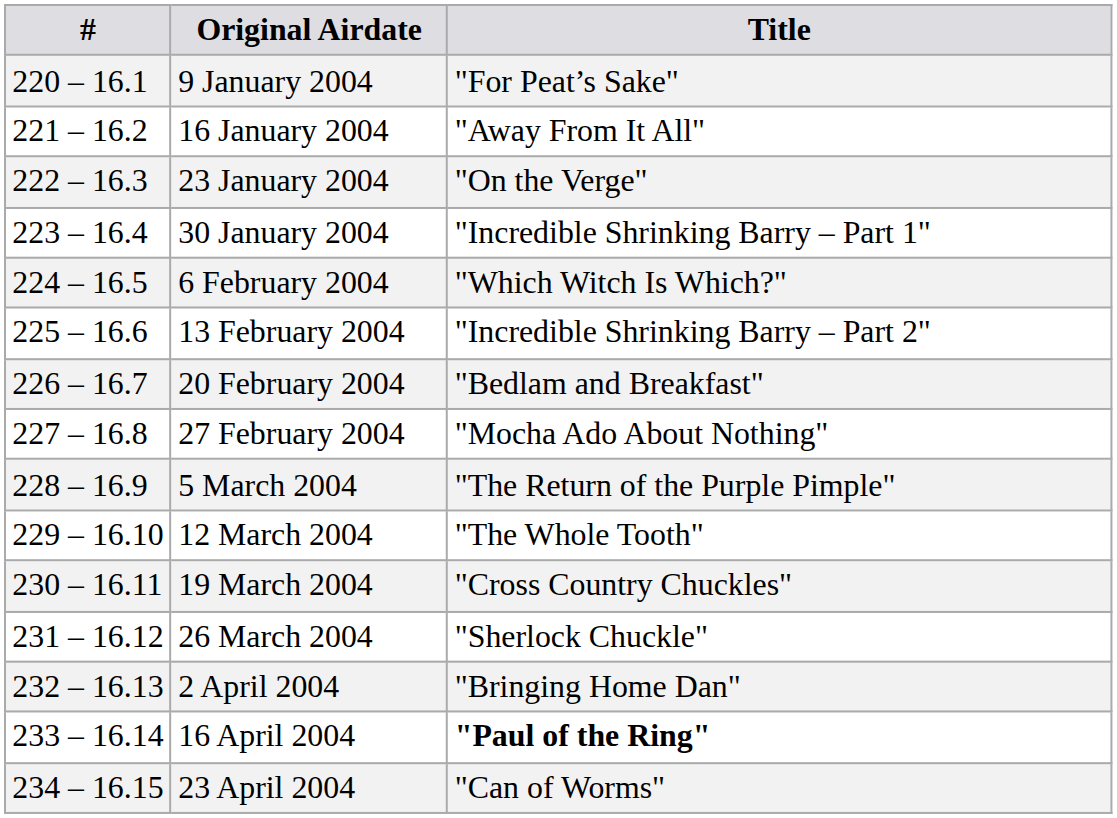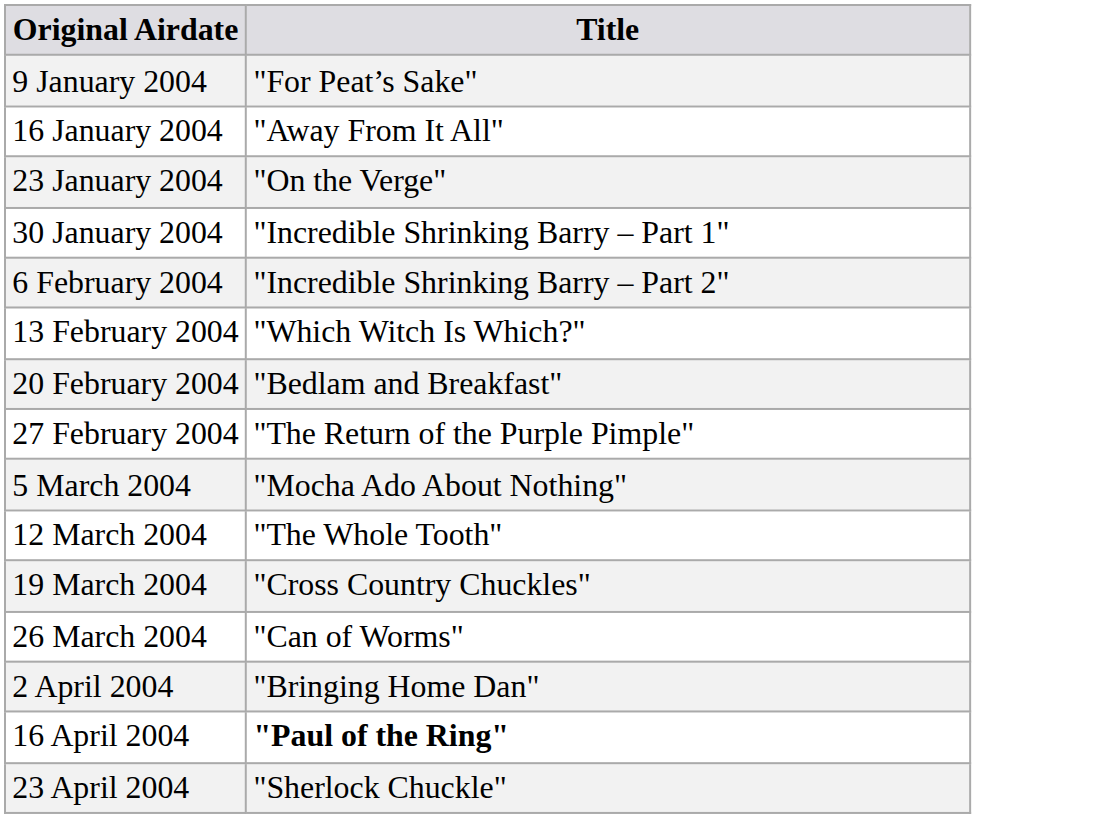 <table class="wikitable">
 <tr>
-<th style="background:#dedde2; width:15%;">#</th>
 <th style="background:#dedde2; width:25%;">Original Airdate</th>
 <th style="background:#dedde2;">Title</th>
 </tr>
 <tr style="background:#f2f2f2;"|>
-<td>220 – 16.1</td>
 <td>9 January 2004</td>
 <td>"For Peat’s Sake"</td>
 </tr>
 <tr style="background:#fff;"|>
-<td>221 – 16.2</td>
 <td>16 January 2004</td>
 <td>"Away From It All"</td>
 </tr>
 <tr style="background:#f2f2f2;"|>
-<td>222 – 16.3</td>
 <td>23 January 2004</td>
 <td>"On the Verge"</td>
 </tr>
 <tr style="background:#fff;"|>
-<td>223 – 16.4</td>
 <td>30 January 2004</td>
 <td>"Incredible Shrinking Barry – Part 1"</td>
 </tr>
 <tr style="background:#f2f2f2;"|>
-<td>224 – 16.5</td>
 <td>6 February 2004</td>
+<td>"Incredible Shrinking Barry – Part 2"</td>
+</tr>
+<tr style="background:#fff;"|>
+<td>13 February 2004</td>
 <td>"Which Witch Is Which?"</td>
 </tr>
-<tr style="background:#fff;"|>
-<td>225 – 16.6</td>
-<td>13 February 2004</td>
-<td>"Incredible Shrinking Barry – Part 2"</td>
-</tr>
 <tr style="background:#f2f2f2;"|>
-<td>226 – 16.7</td>
 <td>20 February 2004</td>
 <td>"Bedlam and Breakfast"</td>
 </tr>
 <tr style="background:#fff;"|>
-<td>227 – 16.8</td>
 <td>27 February 2004</td>
+<td>"The Return of the Purple Pimple"</td>
+</tr>
+<tr style="background:#f2f2f2;"|>
+<td>5 March 2004</td>
 <td>"Mocha Ado About Nothing"</td>
 </tr>
-<tr style="background:#f2f2f2;"|>
-<td>228 – 16.9</td>
-<td>5 March 2004</td>
-<td>"The Return of the Purple Pimple"</td>
-</tr>
 <tr style="background:#fff;"|>
-<td>229 – 16.10</td>
 <td>12 March 2004</td>
 <td>"The Whole Tooth"</td>
 </tr>
 <tr style="background:#f2f2f2;"|>
-<td>230 – 16.11</td>
 <td>19 March 2004</td>
 <td>"Cross Country Chuckles"</td>
 </tr>
 <tr style="background:#fff;"|>
-<td>231 – 16.12</td>
 <td>26 March 2004</td>
-<td>"Sherlock Chuckle"</td>
+<td>"Can of Worms"</td>
 </tr>
 <tr style="background:#f2f2f2;"|>
-<td>232 – 16.13</td>
 <td>2 April 2004</td>
 <td>"Bringing Home Dan"</td>
 </tr>
 <tr style="background:#fff;"|>
-<td>233 – 16.14</td>
 <td>16 April 2004</td>
 <td><strong>"Paul of the Ring"</strong></td>
 </tr>
 <tr style="background:#f2f2f2;"|>
-<td>234 – 16.15</td>
 <td>23 April 2004</td>
-<td>"Can of Worms"</td>
+<td>"Sherlock Chuckle"</td>
 </tr>
 </table>
